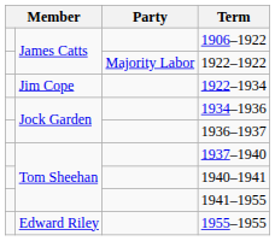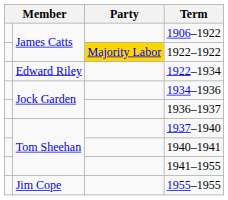 <table class="wikitable">
 <tr>
 <th colspan="2">Member</th>
 <th>Party</th>
 <th>Term</th>
 </tr>
 <tr>
 <td> </td>
 <td rowspan="2"><a href='#'>James Catts</a></td>
 <td></td>
 <td><a href='#'>1906</a>–1922</td>
 </tr>
 <tr>
 <td> </td>
-<td><a href='#'>Majority Labor</a></td>
+<td style="background: gold;"><a href='#'>Majority Labor</a></td>
 <td>1922–1922</td>
 </tr>
 <tr>
 <td> </td>
-<td><a href='#'>Jim Cope</a></td>
+<td><a href='#'>Edward Riley</a></td>
 <td></td>
 <td><a href='#'>1922</a>–1934</td>
 </tr>
 <tr>
 <td> </td>
 <td rowspan="2"><a href='#'>Jock Garden</a></td>
 <td></td>
 <td><a href='#'>1934</a>–1936</td>
 </tr>
 <tr>
 <td> </td>
 <td></td>
 <td>1936–1937</td>
 </tr>
 <tr>
 <td> </td>
 <td rowspan="3"><a href='#'>Tom Sheehan</a></td>
 <td></td>
 <td><a href='#'>1937</a>–1940</td>
 </tr>
 <tr>
 <td> </td>
 <td></td>
 <td>1940–1941</td>
 </tr>
 <tr>
 <td> </td>
 <td></td>
 <td>1941–1955</td>
 </tr>
 <tr>
 <td> </td>
-<td><a href='#'>Edward Riley</a></td>
+<td><a href='#'>Jim Cope</a></td>
 <td></td>
 <td><a href='#'>1955</a>–1955</td>
 </tr>
 </table>
